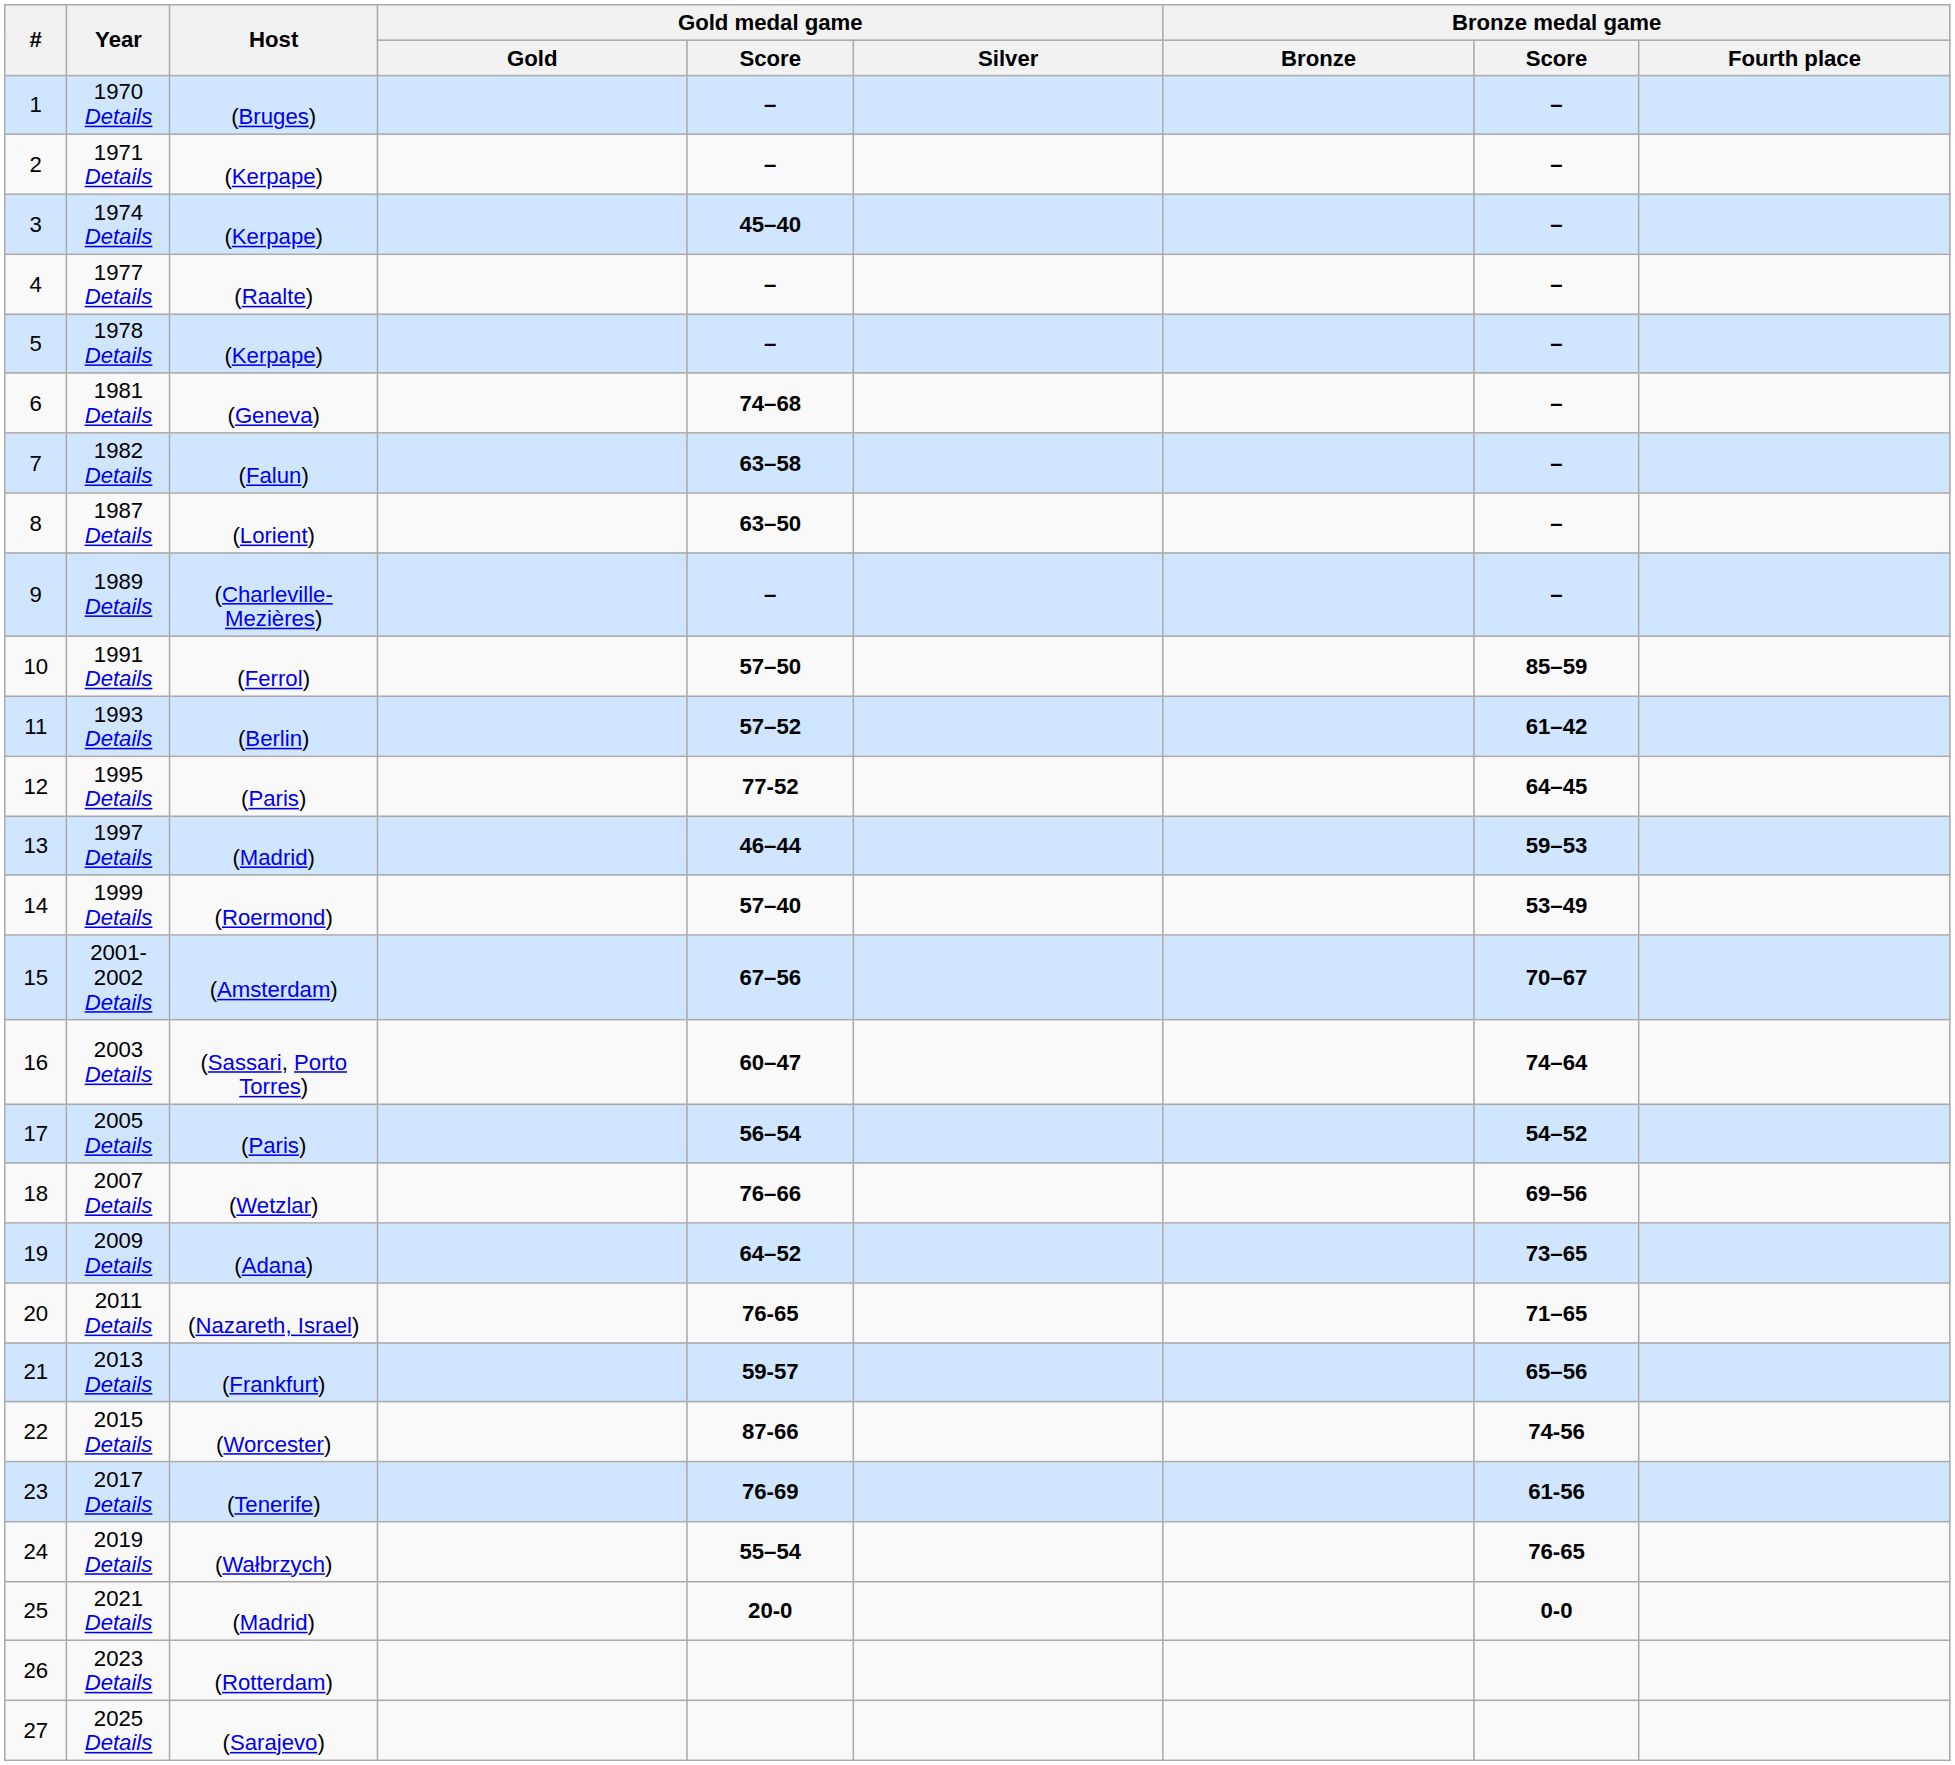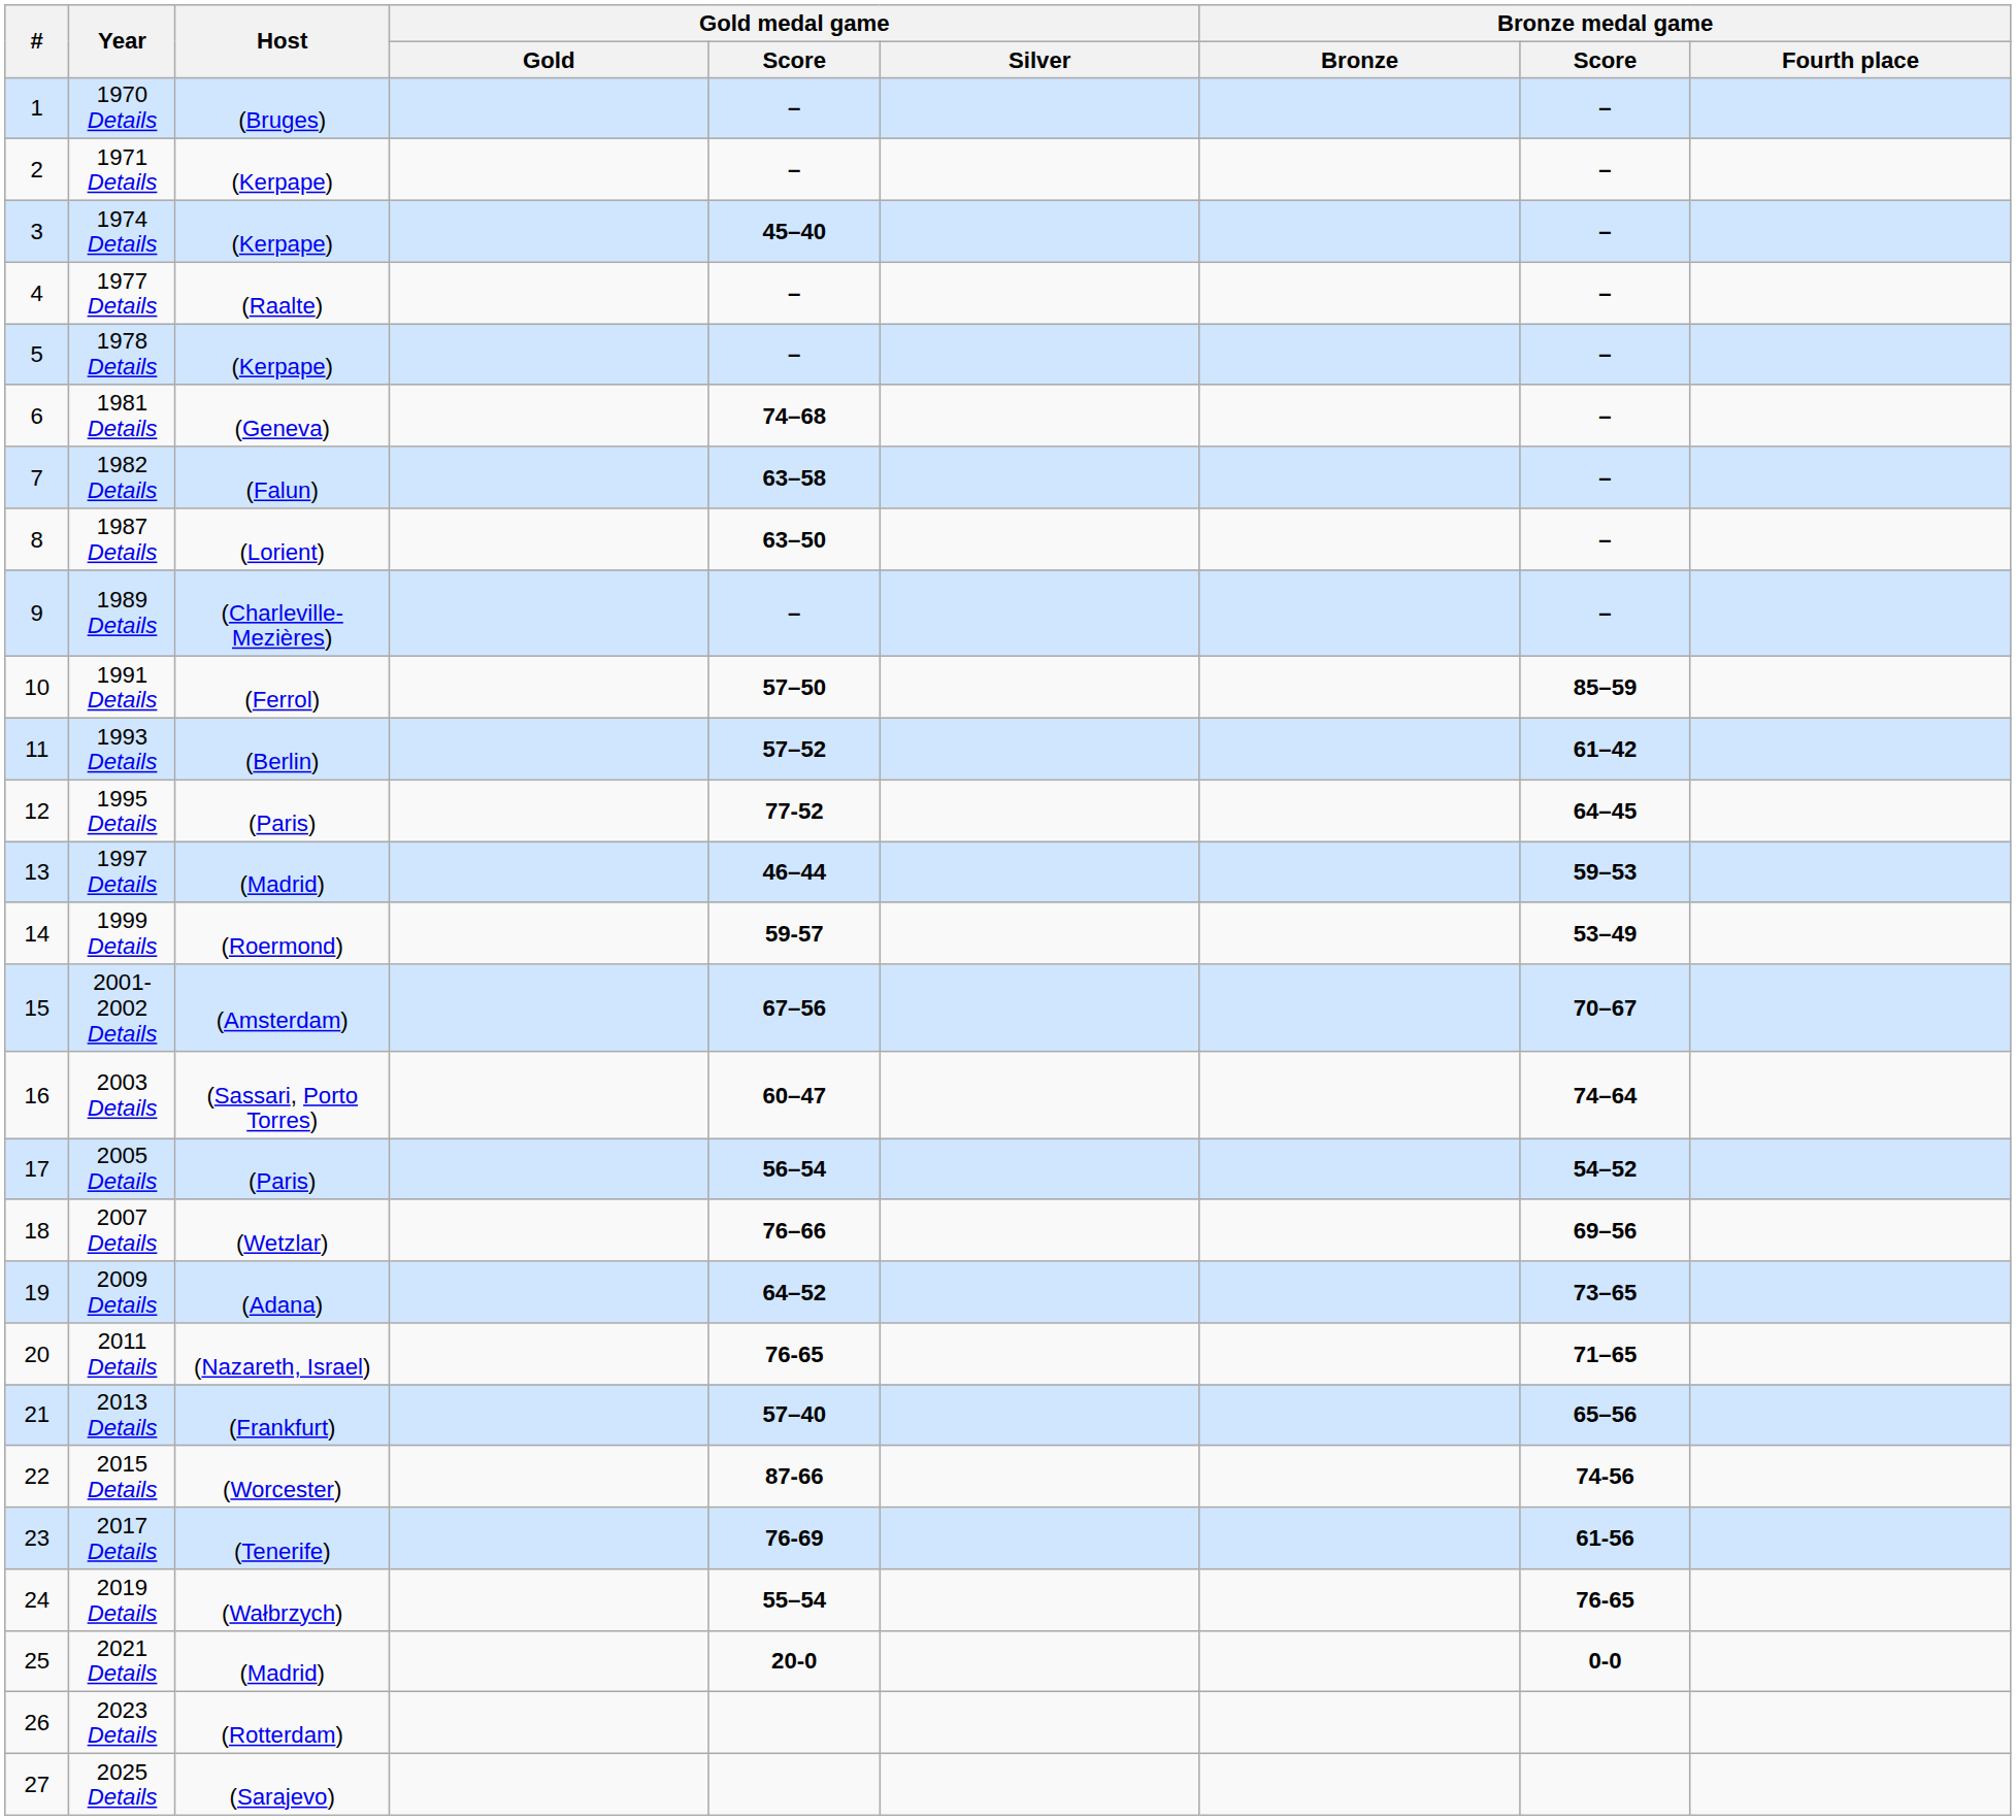 <table class=wikitable style="text-align:center; font-size:90%; width:100%">
 <tr>
 <th rowspan=2 width=3%>#</th>
 <th rowspan=2 width=5%>Year</th>
 <th rowspan=2 width=10%>Host</th>
 <th colspan=3>Gold medal game</th>
 <th colspan=3>Bronze medal game</th>
 </tr>
 <tr>
 <th width=15%>Gold</th>
 <th width=8%>Score</th>
 <th width=15%>Silver</th>
 <th width=15%>Bronze</th>
 <th width=8%>Score</th>
 <th width=15%>Fourth place</th>
 </tr>
 <tr style="background:#D0E6FF;">
 <td>1</td>
 <td>1970 <br> <em><a href='#'>Details</a></em></td>
 <td><br> (<a href='#'>Bruges</a>)</td>
 <td></td>
 <td><strong>–</strong></td>
 <td></td>
 <td></td>
 <td><strong>–</strong></td>
 <td></td>
 </tr>
 <tr>
 <td>2</td>
 <td>1971 <br> <em><a href='#'>Details</a></em></td>
 <td><br> (<a href='#'>Kerpape</a>)</td>
 <td></td>
 <td><strong>–</strong></td>
 <td></td>
 <td></td>
 <td><strong>–</strong></td>
 <td></td>
 </tr>
 <tr style="background:#D0E6FF;">
 <td>3</td>
 <td>1974 <br> <em><a href='#'>Details</a></em></td>
 <td><br> (<a href='#'>Kerpape</a>)</td>
 <td></td>
 <td><strong>45–40</strong></td>
 <td></td>
 <td></td>
 <td><strong>–</strong></td>
 <td></td>
 </tr>
 <tr>
 <td>4</td>
 <td>1977 <br> <em><a href='#'>Details</a></em></td>
 <td><br> (<a href='#'>Raalte</a>)</td>
 <td></td>
 <td><strong>–</strong></td>
 <td></td>
 <td></td>
 <td><strong>–</strong></td>
 <td></td>
 </tr>
 <tr style="background:#D0E6FF;">
 <td>5</td>
 <td>1978 <br> <em><a href='#'>Details</a></em></td>
 <td><br> (<a href='#'>Kerpape</a>)</td>
 <td></td>
 <td><strong>–</strong></td>
 <td></td>
 <td></td>
 <td><strong>–</strong></td>
 <td></td>
 </tr>
 <tr>
 <td>6</td>
 <td>1981 <br> <em><a href='#'>Details</a></em></td>
 <td><br> (<a href='#'>Geneva</a>)</td>
 <td></td>
 <td><strong>74–68</strong></td>
 <td></td>
 <td></td>
 <td><strong>–</strong></td>
 <td></td>
 </tr>
 <tr style="background:#D0E6FF;">
 <td>7</td>
 <td>1982 <br> <em><a href='#'>Details</a></em></td>
 <td><br> (<a href='#'>Falun</a>)</td>
 <td></td>
 <td><strong>63–58</strong></td>
 <td></td>
 <td></td>
 <td><strong>–</strong></td>
 <td></td>
 </tr>
 <tr>
 <td>8</td>
 <td>1987 <br> <em><a href='#'>Details</a></em></td>
 <td><br> (<a href='#'>Lorient</a>)</td>
 <td></td>
 <td><strong>63–50</strong></td>
 <td></td>
 <td></td>
 <td><strong>–</strong></td>
 <td></td>
 </tr>
 <tr style="background:#D0E6FF;">
 <td>9</td>
 <td>1989 <br> <em><a href='#'>Details</a></em></td>
 <td><br> (<a href='#'>Charleville-Mezières</a>)</td>
 <td></td>
 <td><strong>–</strong></td>
 <td></td>
 <td></td>
 <td><strong>–</strong></td>
 <td></td>
 </tr>
 <tr>
 <td>10</td>
 <td>1991 <br> <em><a href='#'>Details</a></em></td>
 <td><br> (<a href='#'>Ferrol</a>)</td>
 <td></td>
 <td><strong>57–50</strong></td>
 <td></td>
 <td></td>
 <td><strong>85–59</strong></td>
 <td></td>
 </tr>
 <tr style="background:#D0E6FF;">
 <td>11</td>
 <td>1993 <br> <em><a href='#'>Details</a></em></td>
 <td><br> (<a href='#'>Berlin</a>)</td>
 <td></td>
 <td><strong>57–52</strong></td>
 <td></td>
 <td></td>
 <td><strong>61–42</strong></td>
 <td></td>
 </tr>
 <tr>
 <td>12</td>
 <td>1995 <br> <em><a href='#'>Details</a></em></td>
 <td><br> (<a href='#'>Paris</a>)</td>
 <td></td>
 <td><strong>77-52</strong></td>
 <td></td>
 <td></td>
 <td><strong>64–45</strong></td>
 <td></td>
 </tr>
 <tr style="background:#D0E6FF;">
 <td>13</td>
 <td>1997 <br> <em><a href='#'>Details</a></em></td>
 <td><br> (<a href='#'>Madrid</a>)</td>
 <td></td>
 <td><strong>46–44</strong></td>
 <td></td>
 <td></td>
 <td><strong>59–53</strong></td>
 <td></td>
 </tr>
 <tr>
 <td>14</td>
 <td>1999 <br> <em><a href='#'>Details</a></em></td>
 <td><br> (<a href='#'>Roermond</a>)</td>
 <td></td>
-<td><strong>57–40</strong></td>
+<td><strong>59-57</strong></td>
 <td></td>
 <td></td>
 <td><strong>53–49</strong></td>
 <td></td>
 </tr>
 <tr style="background:#D0E6FF;">
 <td>15</td>
 <td>2001-2002 <br> <em><a href='#'>Details</a></em></td>
 <td><br> (<a href='#'>Amsterdam</a>)</td>
 <td></td>
 <td><strong>67–56</strong></td>
 <td></td>
 <td></td>
 <td><strong>70–67</strong></td>
 <td></td>
 </tr>
 <tr>
 <td>16</td>
 <td>2003 <br> <em><a href='#'>Details</a></em></td>
 <td><br> (<a href='#'>Sassari</a>, <a href='#'>Porto Torres</a>)</td>
 <td></td>
 <td><strong>60–47</strong></td>
 <td></td>
 <td></td>
 <td><strong>74–64</strong></td>
 <td></td>
 </tr>
 <tr style="background:#D0E6FF;">
 <td>17</td>
 <td>2005 <br> <em><a href='#'>Details</a></em></td>
 <td><br> (<a href='#'>Paris</a>)</td>
 <td></td>
 <td><strong>56–54</strong></td>
 <td></td>
 <td></td>
 <td><strong>54–52</strong></td>
 <td></td>
 </tr>
 <tr>
 <td>18</td>
 <td>2007 <br> <em><a href='#'>Details</a></em></td>
 <td><br> (<a href='#'>Wetzlar</a>)</td>
 <td></td>
 <td><strong>76–66</strong></td>
 <td></td>
 <td></td>
 <td><strong>69–56</strong></td>
 <td></td>
 </tr>
 <tr style="background:#D0E6FF;">
 <td>19</td>
 <td>2009 <br> <em><a href='#'>Details</a></em></td>
 <td><br> (<a href='#'>Adana</a>)</td>
 <td></td>
 <td><strong>64–52</strong></td>
 <td></td>
 <td></td>
 <td><strong>73–65</strong></td>
 <td></td>
 </tr>
 <tr>
 <td>20</td>
 <td>2011<br> <em><a href='#'>Details</a></em></td>
 <td><br> (<a href='#'>Nazareth, Israel</a>)</td>
 <td></td>
 <td><strong>76-65</strong></td>
 <td></td>
 <td></td>
 <td><strong>71–65</strong></td>
 <td></td>
 </tr>
 <tr style="background:#D0E6FF;">
 <td>21</td>
 <td>2013 <br> <em><a href='#'>Details</a></em></td>
 <td><br> (<a href='#'>Frankfurt</a>)</td>
 <td></td>
-<td><strong>59-57</strong></td>
+<td><strong>57–40</strong></td>
 <td></td>
 <td></td>
 <td><strong>65–56</strong></td>
 <td></td>
 </tr>
 <tr>
 <td>22</td>
 <td>2015 <br> <em><a href='#'>Details</a></em></td>
 <td><br> (<a href='#'>Worcester</a>)</td>
 <td></td>
 <td><strong>87-66</strong></td>
 <td></td>
 <td></td>
 <td><strong>74-56</strong></td>
 <td></td>
 </tr>
 <tr style="background:#D0E6FF;">
 <td>23</td>
 <td>2017 <br> <em><a href='#'>Details</a></em></td>
 <td><br> (<a href='#'>Tenerife</a>)</td>
 <td></td>
 <td><strong>76-69</strong></td>
 <td></td>
 <td></td>
 <td><strong>61-56</strong></td>
 <td></td>
 </tr>
 <tr>
 <td>24</td>
 <td>2019 <br> <em><a href='#'>Details</a></em></td>
 <td><br> (<a href='#'>Wałbrzych</a>)</td>
 <td></td>
 <td><strong>55–54</strong></td>
 <td></td>
 <td></td>
 <td><strong>76-65</strong></td>
 <td></td>
 </tr>
 <tr>
 <td>25</td>
 <td>2021  <br> <em><a href='#'>Details</a></em></td>
 <td><br> (<a href='#'>Madrid</a>)</td>
 <td></td>
 <td><strong>20-0</strong></td>
 <td></td>
 <td></td>
 <td><strong>0-0</strong></td>
 <td></td>
 </tr>
 <tr>
 <td>26</td>
 <td>2023 <br> <em><a href='#'>Details</a></em></td>
 <td><br> (<a href='#'>Rotterdam</a>)</td>
 <td></td>
 <td><strong> </strong></td>
 <td></td>
 <td></td>
 <td><strong> </strong></td>
 <td></td>
 </tr>
 <tr>
 <td>27</td>
 <td>2025 <br> <em><a href='#'>Details</a></em></td>
 <td> <br> (<a href='#'>Sarajevo</a>)</td>
 <td></td>
 <td><strong> </strong></td>
 <td></td>
 <td></td>
 <td><strong> </strong></td>
 <td></td>
 </tr>
 </table>
